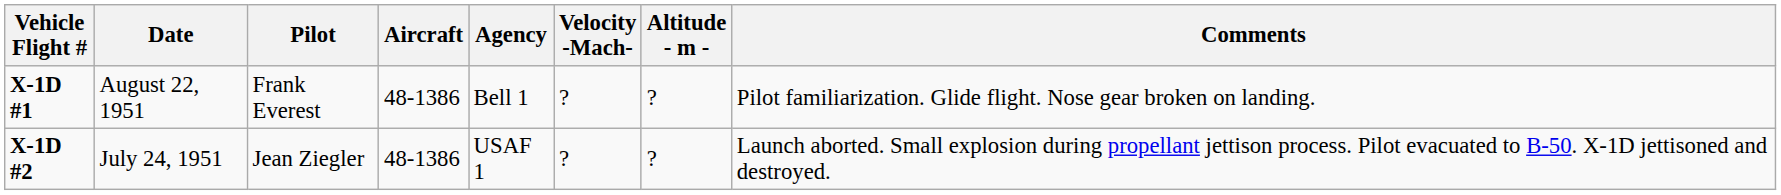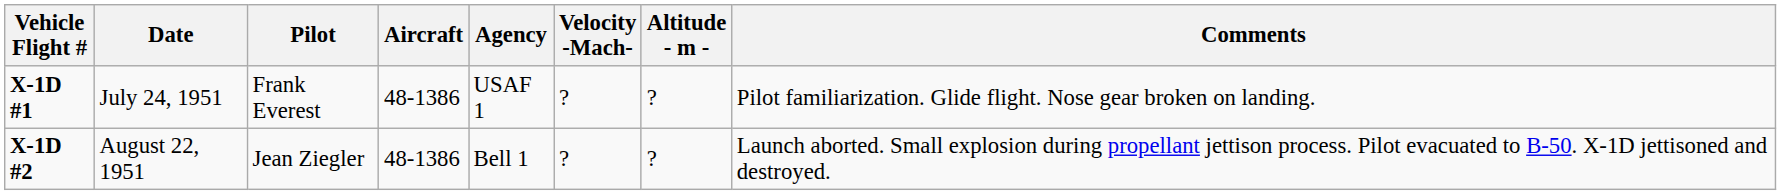 <table class="wikitable">
 <tr>
 <th>Vehicle<br>Flight #</th>
 <th>Date</th>
 <th>Pilot</th>
 <th>Aircraft</th>
 <th>Agency</th>
 <th>Velocity<br>-Mach-</th>
 <th>Altitude<br>- m -</th>
 <th>Comments</th>
 </tr>
 <tr>
 <td><strong>X-1D #1</strong></td>
-<td>August 22, 1951</td>
+<td>July 24, 1951</td>
 <td>Frank Everest</td>
 <td>48-1386</td>
-<td>Bell 1</td>
+<td>USAF 1</td>
 <td>?</td>
 <td>?</td>
 <td>Pilot familiarization. Glide flight. Nose gear broken on landing.</td>
 </tr>
 <tr>
 <td><strong>X-1D #2</strong></td>
-<td>July 24, 1951</td>
+<td>August 22, 1951</td>
 <td>Jean Ziegler</td>
 <td>48-1386</td>
-<td>USAF 1</td>
+<td>Bell 1</td>
 <td>?</td>
 <td>?</td>
 <td>Launch aborted. Small explosion during <a href='#'>propellant</a> jettison process. Pilot evacuated to <a href='#'>B-50</a>. X-1D jettisoned and destroyed.</td>
 </tr>
 </table>
